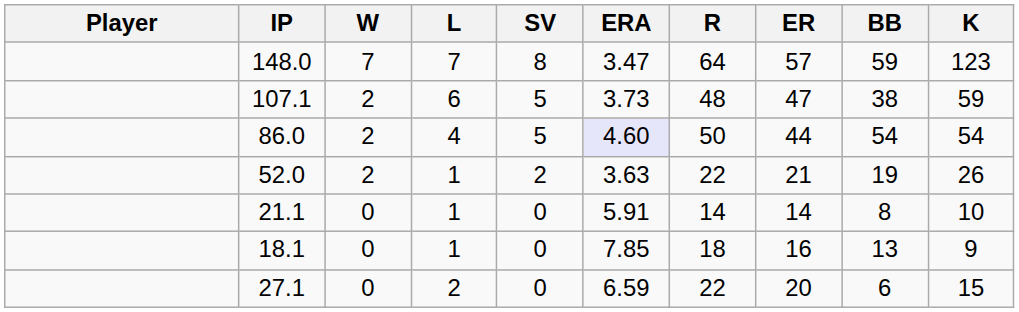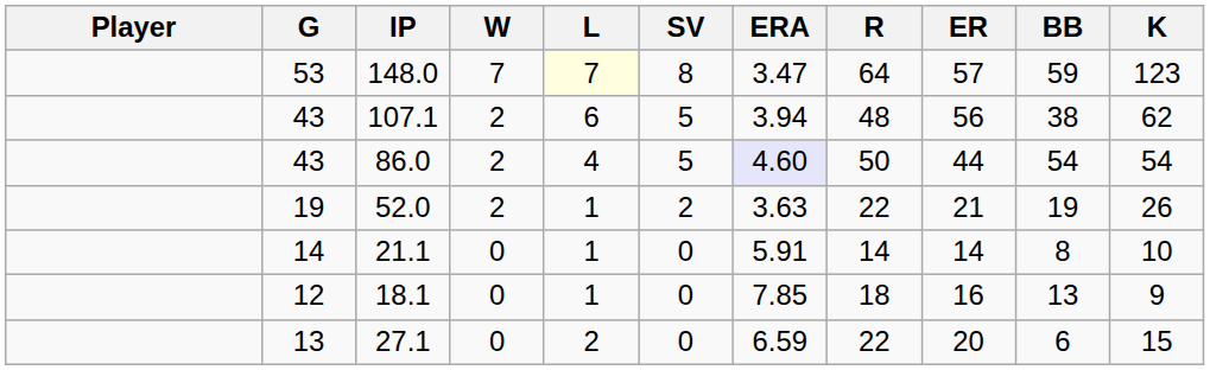 <table class="wikitable sortable">
 <tr>
 <th bgcolor="#DDDDFF" width="19%">Player</th>
+<th bgcolor="#DDDDFF" width="7%">G</th>
 <th bgcolor="#DDDDFF" width="7%">IP</th>
 <th bgcolor="#DDDDFF" width="7%">W</th>
 <th bgcolor="#DDDDFF" width="7%">L</th>
 <th bgcolor="#DDDDFF" width="7%">SV</th>
 <th bgcolor="#DDDDFF" width="7%">ERA</th>
 <th bgcolor="#DDDDFF" width="7%">R</th>
 <th bgcolor="#DDDDFF" width="7%">ER</th>
 <th bgcolor="#DDDDFF" width="7%">BB</th>
 <th bgcolor="#DDDDFF" width="7%">K</th>
 </tr>
 <tr align="center">
 <td></td>
+<td>53</td>
 <td>148.0</td>
 <td>7</td>
-<td>7</td>
+<td style="background: lightyellow;">7</td>
 <td>8</td>
 <td>3.47</td>
 <td>64</td>
 <td>57</td>
 <td>59</td>
 <td>123</td>
 </tr>
 <tr align="center">
 <td></td>
+<td>43</td>
 <td>107.1</td>
 <td>2</td>
 <td>6</td>
 <td>5</td>
-<td>3.73</td>
+<td>3.94</td>
 <td>48</td>
-<td>47</td>
+<td>56</td>
 <td>38</td>
-<td>59</td>
+<td>62</td>
 </tr>
 <tr align=center>
 <td></td>
+<td>43</td>
 <td>86.0</td>
 <td>2</td>
 <td>4</td>
 <td>5</td>
 <td style="background: lavender;">4.60</td>
 <td>50</td>
 <td>44</td>
 <td>54</td>
 <td>54</td>
 </tr>
 <tr align="center">
 <td></td>
+<td>19</td>
 <td>52.0</td>
 <td>2</td>
 <td>1</td>
 <td>2</td>
 <td>3.63</td>
 <td>22</td>
 <td>21</td>
 <td>19</td>
 <td>26</td>
 </tr>
 <tr align="center">
 <td></td>
+<td>14</td>
 <td>21.1</td>
 <td>0</td>
 <td>1</td>
 <td>0</td>
 <td>5.91</td>
 <td>14</td>
 <td>14</td>
 <td>8</td>
 <td>10</td>
 </tr>
 <tr align="center">
 <td></td>
+<td>12</td>
 <td>18.1</td>
 <td>0</td>
 <td>1</td>
 <td>0</td>
 <td>7.85</td>
 <td>18</td>
 <td>16</td>
 <td>13</td>
 <td>9</td>
 </tr>
 <tr align="center">
 <td></td>
+<td>13</td>
 <td>27.1</td>
 <td>0</td>
 <td>2</td>
 <td>0</td>
 <td>6.59</td>
 <td>22</td>
 <td>20</td>
 <td>6</td>
 <td>15</td>
 </tr>
 </table>
